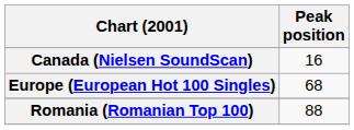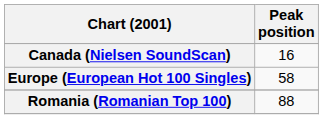 <table class="wikitable sortable plainrowheaders" style="text-align:center">
 <tr>
 <th scope="col">Chart (2001)</th>
 <th scope="col">Peak<br>position</th>
 </tr>
 <tr>
 </tr>
 <tr>
 </tr>
 <tr>
 </tr>
 <tr>
 <th scope="row">Canada (<a href='#'>Nielsen SoundScan</a>)</th>
 <td align="center">16</td>
 </tr>
 <tr>
 <th scope="row">Europe (<a href='#'>European Hot 100 Singles</a>)</th>
-<td>68</td>
+<td>58</td>
 </tr>
 <tr>
 </tr>
 <tr>
 </tr>
 <tr>
 </tr>
 <tr>
 </tr>
 <tr>
 </tr>
 <tr>
 <th scope="row">Romania (<a href='#'>Romanian Top 100</a>)</th>
 <td>88</td>
 </tr>
 <tr>
 </tr>
 <tr>
 </tr>
 <tr>
 </tr>
 <tr>
 </tr>
 <tr>
 </tr>
 </table>
